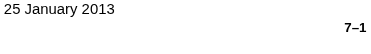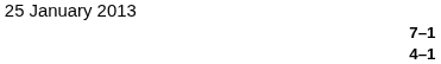 <table style="width:100%;" cellspacing="1">
 <tr>
 <th width=25%></th>
 <th width=10%></th>
 <th></th>
 </tr>
 <tr>
 <td>25 January 2013</td>
 </tr>
 <tr style=font-size:90%>
 <td align=right><strong></strong></td>
 <td align=center><strong>7–1</strong></td>
 <td><strong></strong></td>
 </tr>
+<tr style=font-size:90%>
+<td align=right><strong></strong></td>
+<td align=center><strong>4–1</strong></td>
+<td><strong></strong></td>
+</tr>
 </table>
